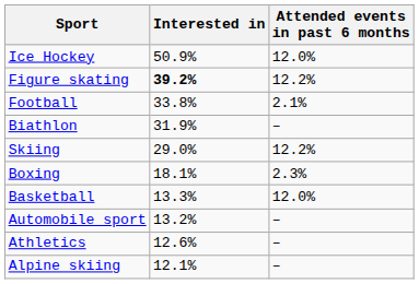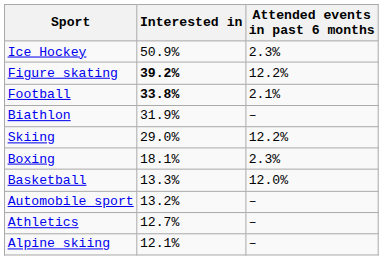 <table class="wikitable">
 <tr>
 <th>Sport</th>
 <th>Interested in</th>
 <th>Attended events<br> in past 6 months</th>
 </tr>
 <tr>
 <td><a href='#'>Ice Hockey</a></td>
 <td>50.9%</td>
-<td>12.0%</td>
+<td>2.3%</td>
 </tr>
 <tr>
 <td><a href='#'>Figure skating</a></td>
 <td><strong>39.2%</strong></td>
 <td>12.2%</td>
 </tr>
 <tr>
 <td><a href='#'>Football</a></td>
-<td>33.8%</td>
+<td><strong>33.8%</strong></td>
 <td>2.1%</td>
 </tr>
 <tr>
 <td><a href='#'>Biathlon</a></td>
 <td>31.9%</td>
 <td>–</td>
 </tr>
 <tr>
 <td><a href='#'>Skiing</a></td>
 <td>29.0%</td>
 <td>12.2%</td>
 </tr>
 <tr>
 <td><a href='#'>Boxing</a></td>
 <td>18.1%</td>
 <td>2.3%</td>
 </tr>
 <tr>
 <td><a href='#'>Basketball</a></td>
 <td>13.3%</td>
 <td>12.0%</td>
 </tr>
 <tr>
 <td><a href='#'>Automobile sport</a></td>
 <td>13.2%</td>
 <td>–</td>
 </tr>
 <tr>
 <td><a href='#'>Athletics</a></td>
-<td>12.6%</td>
+<td>12.7%</td>
 <td>–</td>
 </tr>
 <tr>
 <td><a href='#'>Alpine skiing</a></td>
 <td>12.1%</td>
 <td>–</td>
 </tr>
 </table>
